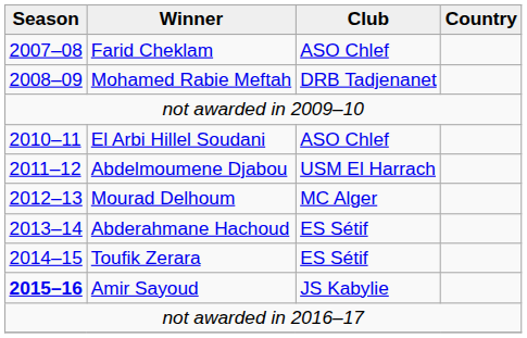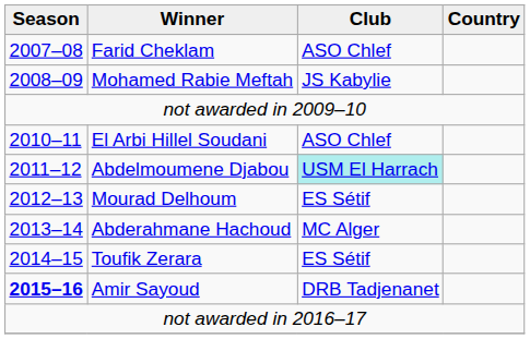 <table class=wikitable>
 <tr>
 <th style="background:#efefef;">Season</th>
 <th style="background:#efefef;">Winner</th>
 <th style="background:#efefef;">Club</th>
 <th style="background:#efefef;">Country</th>
 </tr>
 <tr>
 <td><a href='#'>2007–08</a></td>
 <td><a href='#'>Farid Cheklam</a></td>
 <td><a href='#'>ASO Chlef</a></td>
 <td></td>
 </tr>
 <tr>
 <td><a href='#'>2008–09</a></td>
 <td><a href='#'>Mohamed Rabie Meftah</a></td>
-<td><a href='#'>DRB Tadjenanet</a></td>
+<td><a href='#'>JS Kabylie</a></td>
 <td></td>
 </tr>
 <tr>
 <td align=center colspan=4><em>not awarded in 2009–10</em></td>
 </tr>
 <tr>
 <td><a href='#'>2010–11</a></td>
 <td><a href='#'>El Arbi Hillel Soudani</a></td>
 <td><a href='#'>ASO Chlef</a></td>
 <td></td>
 </tr>
 <tr>
 <td><a href='#'>2011–12</a></td>
 <td><a href='#'>Abdelmoumene Djabou</a></td>
-<td><a href='#'>USM El Harrach</a></td>
+<td style="background: paleturquoise;"><a href='#'>USM El Harrach</a></td>
 <td></td>
 </tr>
 <tr>
 <td><a href='#'>2012–13</a></td>
 <td><a href='#'>Mourad Delhoum</a></td>
-<td><a href='#'>MC Alger</a></td>
+<td><a href='#'>ES Sétif</a></td>
 <td></td>
 </tr>
 <tr>
 <td><a href='#'>2013–14</a></td>
 <td><a href='#'>Abderahmane Hachoud</a></td>
-<td><a href='#'>ES Sétif</a></td>
+<td><a href='#'>MC Alger</a></td>
 <td></td>
 </tr>
 <tr>
 <td><a href='#'>2014–15</a></td>
 <td><a href='#'>Toufik Zerara</a></td>
 <td><a href='#'>ES Sétif</a></td>
 <td></td>
 </tr>
 <tr>
 <td><strong><a href='#'>2015–16</a></strong></td>
 <td><a href='#'>Amir Sayoud</a></td>
-<td><a href='#'>JS Kabylie</a></td>
+<td><a href='#'>DRB Tadjenanet</a></td>
 <td></td>
 </tr>
 <tr>
 <td align=center colspan=4><em>not awarded in 2016–17</em></td>
 </tr>
 <tr>
 </tr>
 </table>
